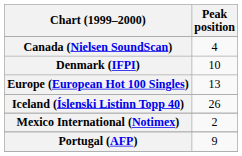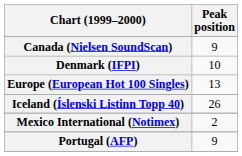 <table class="wikitable sortable plainrowheaders" style="text-align:center">
 <tr>
 <th>Chart (1999–2000)</th>
 <th>Peak<br>position</th>
 </tr>
 <tr>
 </tr>
 <tr>
 </tr>
 <tr>
 </tr>
 <tr>
 </tr>
 <tr>
 </tr>
 <tr>
 </tr>
 <tr>
 <th scope="row">Canada (<a href='#'>Nielsen SoundScan</a>)</th>
-<td>4</td>
+<td>9</td>
 </tr>
 <tr>
 <th scope="row">Denmark (<a href='#'>IFPI</a>)</th>
 <td>10</td>
 </tr>
 <tr>
 <th scope="row">Europe (<a href='#'>European Hot 100 Singles</a>)</th>
 <td>13</td>
 </tr>
 <tr>
 </tr>
 <tr>
 </tr>
 <tr>
 </tr>
 <tr>
 <th scope="row">Iceland (<a href='#'>Íslenski Listinn Topp 40</a>)</th>
 <td>26</td>
 </tr>
 <tr>
 </tr>
 <tr>
 </tr>
 <tr>
 <th scope="row">Mexico International (<a href='#'>Notimex</a>)</th>
 <td>2</td>
 </tr>
 <tr>
 </tr>
 <tr>
 </tr>
 <tr>
 </tr>
 <tr>
 </tr>
 <tr>
 <th scope="row">Portugal (<a href='#'>AFP</a>)</th>
 <td>9</td>
 </tr>
 <tr>
 </tr>
 <tr>
 </tr>
 <tr>
 </tr>
 <tr>
 </tr>
 <tr>
 </tr>
 <tr>
 </tr>
 <tr>
 </tr>
 <tr>
 </tr>
 <tr>
 </tr>
 <tr>
 </tr>
 </table>
